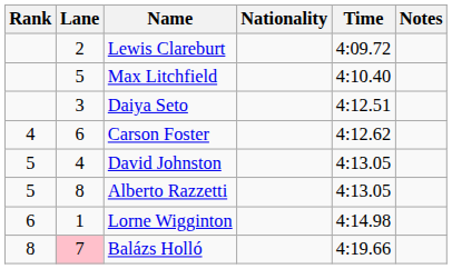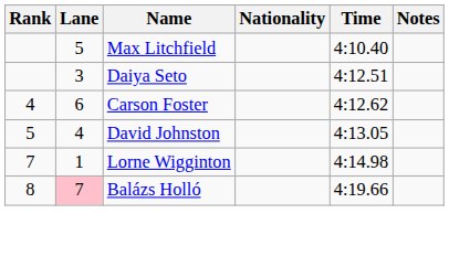 <table class="wikitable sortable" style="text-align:center">
 <tr>
 <th>Rank</th>
 <th>Lane</th>
 <th>Name</th>
 <th>Nationality</th>
 <th>Time</th>
 <th>Notes</th>
-</tr>
-<tr>
-<td></td>
-<td>2</td>
-<td align=left><a href='#'>Lewis Clareburt</a></td>
-<td align=left></td>
-<td>4:09.72</td>
-<td></td>
 </tr>
 <tr>
 <td></td>
 <td>5</td>
 <td align=left><a href='#'>Max Litchfield</a></td>
 <td align=left></td>
 <td>4:10.40</td>
 <td></td>
 </tr>
 <tr>
 <td></td>
 <td>3</td>
 <td align=left><a href='#'>Daiya Seto</a></td>
 <td align=left></td>
 <td>4:12.51</td>
 <td></td>
 </tr>
 <tr>
 <td>4</td>
 <td>6</td>
 <td align=left><a href='#'>Carson Foster</a></td>
 <td align=left></td>
 <td>4:12.62</td>
 <td></td>
 </tr>
 <tr>
 <td>5</td>
 <td>4</td>
 <td align=left><a href='#'>David Johnston</a></td>
 <td align=left></td>
 <td>4:13.05</td>
 <td></td>
 </tr>
 <tr>
-<td>5</td>
-<td>8</td>
-<td align=left><a href='#'>Alberto Razzetti</a></td>
-<td align=left></td>
-<td>4:13.05</td>
-<td></td>
-</tr>
-<tr>
-<td>6</td>
+<td>7</td>
 <td>1</td>
 <td align=left><a href='#'>Lorne Wigginton</a></td>
 <td align=left></td>
 <td>4:14.98</td>
 <td></td>
 </tr>
 <tr>
 <td>8</td>
 <td style="background: pink;">7</td>
 <td align=left><a href='#'>Balázs Holló</a></td>
 <td align=left></td>
 <td>4:19.66</td>
 <td></td>
 </tr>
 </table>
